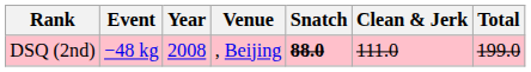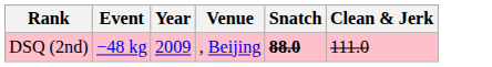 <table class="wikitable">
 <tr>
 <th>Rank</th>
 <th>Event</th>
 <th>Year</th>
 <th>Venue</th>
 <th>Snatch</th>
 <th>Clean & Jerk</th>
-<th>Total</th>
 </tr>
 <tr bgcolor=pink>
 <td>DSQ (2nd)</td>
 <td><a href='#'>−48 kg</a></td>
-<td><a href='#'>2008</a></td>
+<td><a href='#'>2009</a></td>
 <td>, <a href='#'>Beijing</a></td>
 <td><strong><s>88.0</s></strong></td>
 <td><s>111.0</s></td>
-<td><s>199.0</s></td>
 </tr>
 </table>
